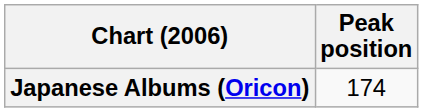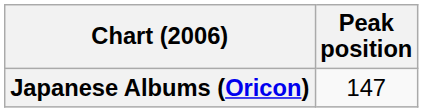 <table class="wikitable plainrowheaders" style="text-align:center">
 <tr>
 <th scope="col">Chart (2006)</th>
 <th scope="col">Peak<br> position</th>
 </tr>
 <tr>
 <th scope="row">Japanese Albums (<a href='#'>Oricon</a>)</th>
-<td>174</td>
+<td>147</td>
 </tr>
 </table>
